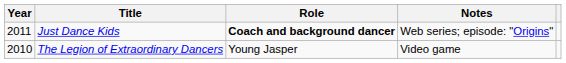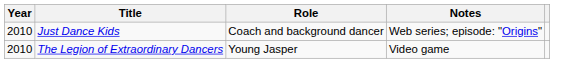 <table class="wikitable sortable">
 <tr>
 <th>Year</th>
 <th>Title</th>
 <th>Role</th>
 <th class="unsortable">Notes</th>
 <th class="unsortable"></th>
 </tr>
 <tr>
-<td>2011</td>
+<td>2010</td>
 <td><em><a href='#'>Just Dance Kids</a></em></td>
-<td><strong>Coach and background dancer</strong></td>
+<td>Coach and background dancer</td>
 <td>Web series; episode: "<a href='#'>Origins</a>"</td>
 <td style="text-align:center;"></td>
 </tr>
 <tr>
 <td>2010</td>
 <td><em><a href='#'>The Legion of Extraordinary Dancers</a></em></td>
 <td>Young Jasper</td>
 <td>Video game</td>
 <td style="text-align:center;"></td>
 </tr>
 </table>
